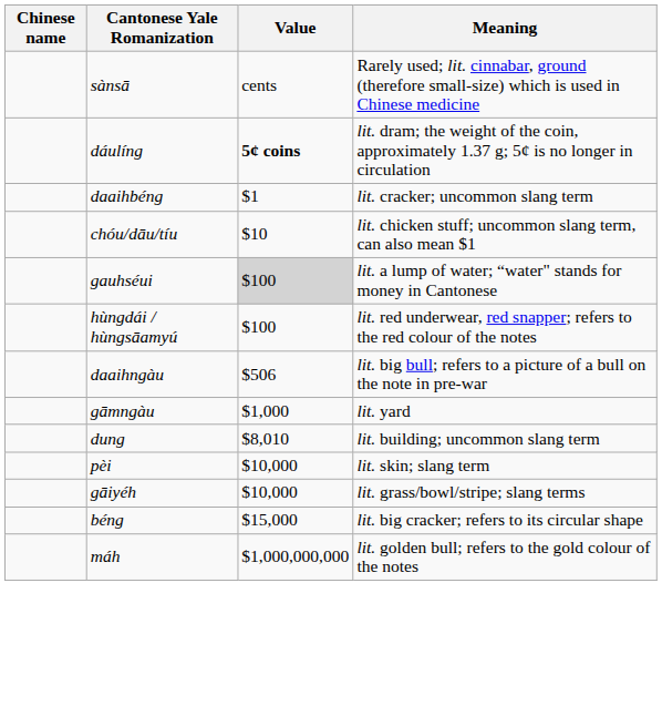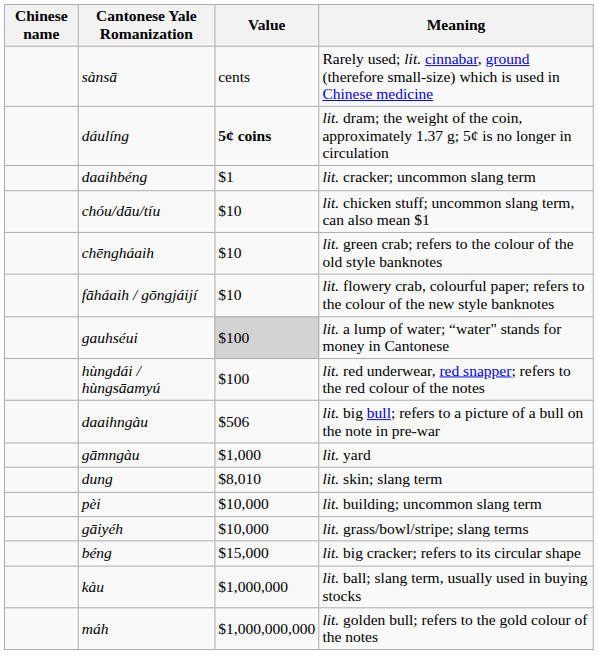 <table class=wikitable>
 <tr>
 <th>Chinese name</th>
 <th>Cantonese Yale Romanization</th>
 <th>Value</th>
 <th>Meaning</th>
 </tr>
 <tr>
 <td></td>
 <td><em>sànsā</em></td>
 <td>cents</td>
 <td>Rarely used; <em>lit.</em> <a href='#'>cinnabar</a>, <a href='#'>ground</a> (therefore small-size) which is used in <a href='#'>Chinese medicine</a></td>
 </tr>
 <tr>
 <td></td>
 <td><em>dáulíng</em></td>
 <td><strong>5¢ coins</strong></td>
 <td><em>lit.</em> dram; the weight of the coin, approximately 1.37 g; 5¢ is no longer in circulation</td>
 </tr>
 <tr>
 <td></td>
 <td><em>daaihbéng</em></td>
 <td>$1</td>
 <td><em>lit.</em> cracker; uncommon slang term</td>
 </tr>
 <tr>
 <td></td>
 <td><em>chóu/dāu/tíu</em></td>
 <td>$10</td>
 <td><em>lit.</em> chicken stuff; uncommon slang term, can also mean $1</td>
 </tr>
 <tr>
 <td></td>
+<td><em>chēngháaih</em></td>
+<td>$10</td>
+<td><em>lit.</em> green crab; refers to the colour of the old style banknotes</td>
+</tr>
+<tr>
+<td></td>
+<td><em>fāháaih / gōngjáijí</em></td>
+<td>$10</td>
+<td><em>lit.</em> flowery crab, colourful paper; refers to the colour of the new style banknotes</td>
+</tr>
+<tr>
+<td></td>
 <td><em>gauhséui</em></td>
 <td style="background: lightgrey;">$100</td>
 <td><em>lit.</em> a lump of water; “water" stands for money in Cantonese</td>
 </tr>
 <tr>
 <td></td>
 <td><em>hùngdái / hùngsāamyú</em></td>
 <td>$100</td>
 <td><em>lit.</em> red underwear, <a href='#'>red snapper</a>; refers to the red colour of the notes</td>
 </tr>
 <tr>
 <td></td>
 <td><em>daaihngàu</em></td>
 <td>$506</td>
 <td><em>lit.</em> big <a href='#'>bull</a>; refers to a picture of a bull on the note in pre-war</td>
 </tr>
 <tr>
 <td></td>
 <td><em>gāmngàu</em></td>
 <td>$1,000</td>
 <td><em>lit.</em> yard</td>
 </tr>
 <tr>
 <td></td>
 <td><em>dung</em></td>
 <td>$8,010</td>
-<td><em>lit.</em> building; uncommon slang term</td>
+<td><em>lit.</em> skin; slang term</td>
 </tr>
 <tr>
 <td></td>
 <td><em>pèi</em></td>
 <td>$10,000</td>
-<td><em>lit.</em> skin; slang term</td>
+<td><em>lit.</em> building; uncommon slang term</td>
 </tr>
 <tr>
 <td></td>
 <td><em>gāiyéh</em></td>
 <td>$10,000</td>
 <td><em>lit.</em> grass/bowl/stripe; slang terms</td>
 </tr>
 <tr>
 <td></td>
 <td><em>béng</em></td>
 <td>$15,000</td>
 <td><em>lit.</em> big cracker; refers to its circular shape</td>
 </tr>
 <tr>
 <td></td>
+<td><em>kàu</em></td>
+<td>$1,000,000</td>
+<td><em>lit.</em> ball; slang term, usually used in buying stocks</td>
+</tr>
+<tr>
+<td></td>
 <td><em>máh</em></td>
 <td>$1,000,000,000</td>
 <td><em>lit.</em> golden bull; refers to the gold colour of the notes</td>
 </tr>
 </table>
